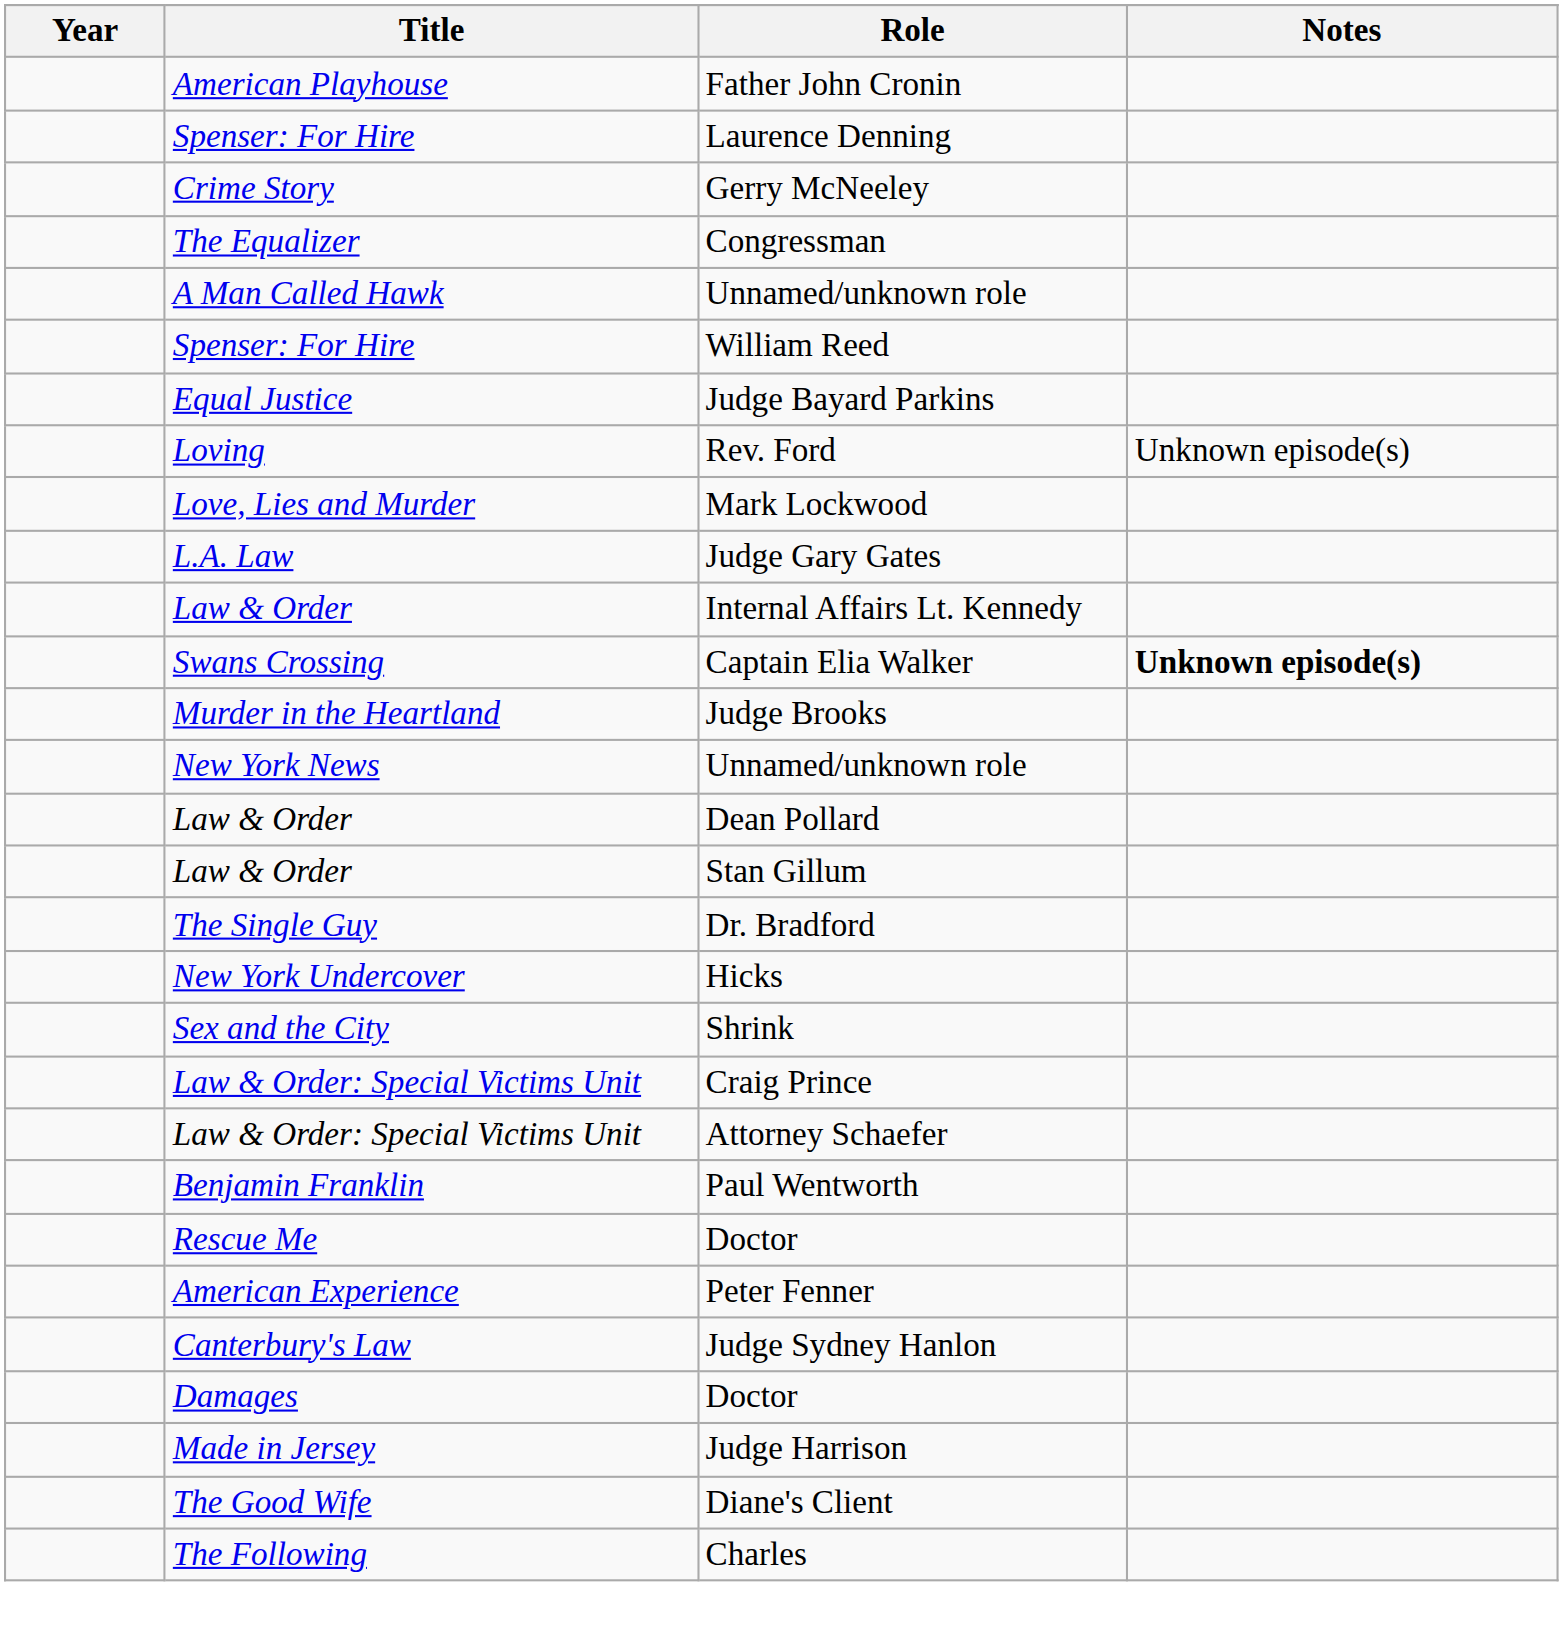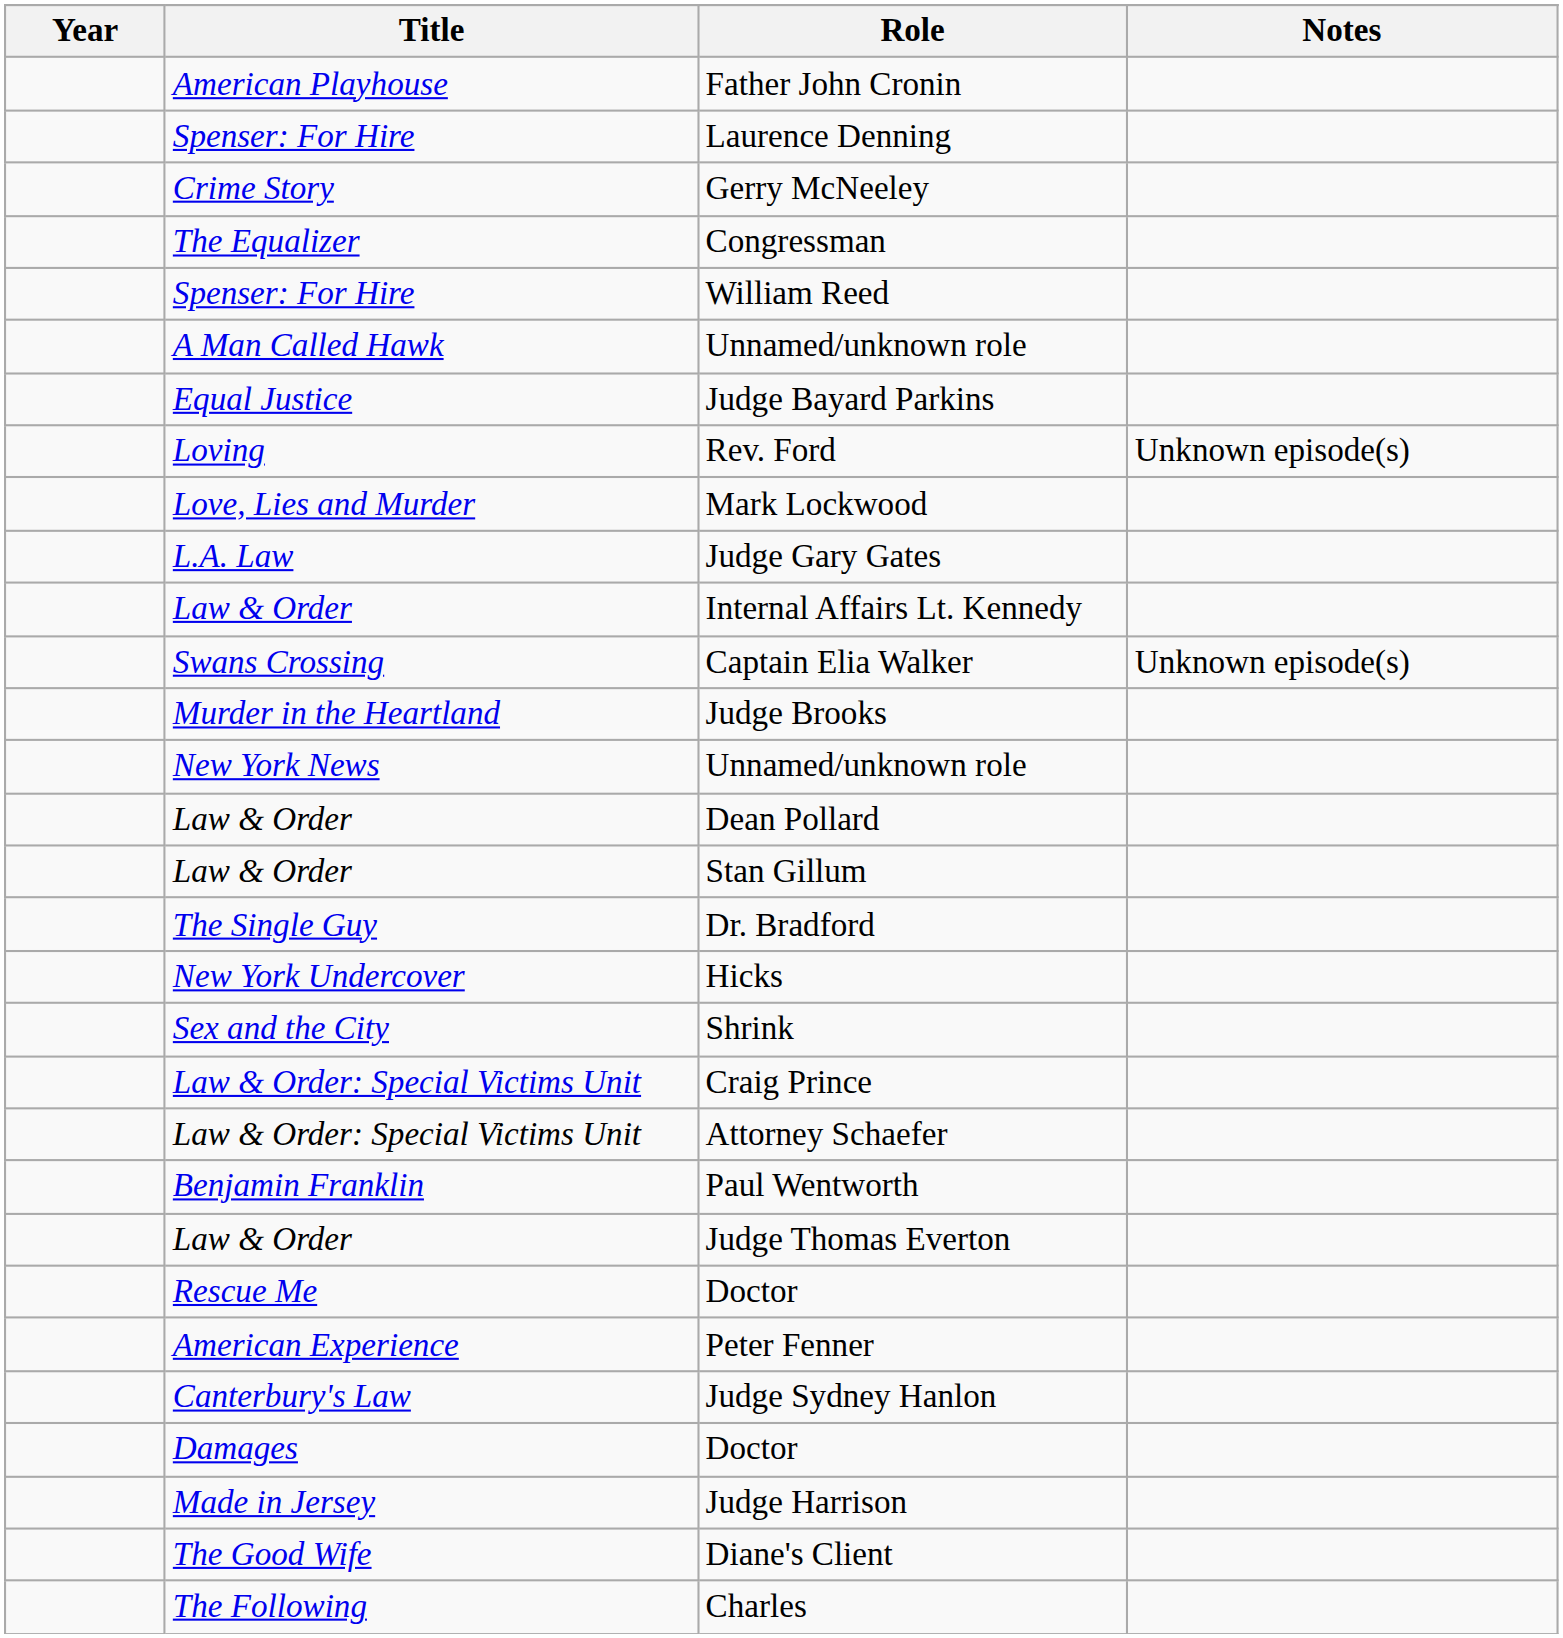 <table class="wikitable sortable">
 <tr>
 </tr>
 <tr>
 <th width="70">Year</th>
 <th width="250">Title</th>
 <th width="200">Role</th>
 <th width="200">Notes</th>
 </tr>
 <tr>
 <td></td>
 <td><em><a href='#'>American Playhouse</a></em></td>
 <td>Father John Cronin</td>
 <td></td>
 </tr>
 <tr>
 <td></td>
 <td><em><a href='#'>Spenser: For Hire</a></em></td>
 <td>Laurence Denning</td>
 <td></td>
 </tr>
 <tr>
 <td></td>
 <td><em><a href='#'>Crime Story</a></em></td>
 <td>Gerry McNeeley</td>
 <td></td>
 </tr>
 <tr>
 <td></td>
 <td><em><a href='#'>The Equalizer</a></em></td>
 <td>Congressman</td>
 <td></td>
 </tr>
 <tr>
 <td></td>
-<td><em><a href='#'>A Man Called Hawk</a></em></td>
-<td>Unnamed/unknown role</td>
+<td><em><a href='#'>Spenser: For Hire</a></em></td>
+<td>William Reed</td>
 <td></td>
 </tr>
 <tr>
 <td></td>
-<td><em><a href='#'>Spenser: For Hire</a></em></td>
-<td>William Reed</td>
+<td><em><a href='#'>A Man Called Hawk</a></em></td>
+<td>Unnamed/unknown role</td>
 <td></td>
 </tr>
 <tr>
 <td></td>
 <td><em><a href='#'>Equal Justice</a></em></td>
 <td>Judge Bayard Parkins</td>
 <td></td>
 </tr>
 <tr>
 <td></td>
 <td><em><a href='#'>Loving</a></em></td>
 <td>Rev. Ford</td>
 <td>Unknown episode(s)</td>
 </tr>
 <tr>
 <td></td>
 <td><em><a href='#'>Love, Lies and Murder</a></em></td>
 <td>Mark Lockwood</td>
 <td></td>
 </tr>
 <tr>
 <td></td>
 <td><em><a href='#'>L.A. Law</a></em></td>
 <td>Judge Gary Gates</td>
 <td></td>
 </tr>
 <tr>
 <td></td>
 <td><em><a href='#'>Law & Order</a></em></td>
 <td>Internal Affairs Lt. Kennedy</td>
 <td></td>
 </tr>
 <tr>
 <td></td>
 <td><em><a href='#'>Swans Crossing</a></em></td>
 <td>Captain Elia Walker</td>
-<td><strong>Unknown episode(s)</strong></td>
+<td>Unknown episode(s)</td>
 </tr>
 <tr>
 <td></td>
 <td><em><a href='#'>Murder in the Heartland</a></em></td>
 <td>Judge Brooks</td>
 <td></td>
 </tr>
 <tr>
 <td></td>
 <td><em><a href='#'>New York News</a></em></td>
 <td>Unnamed/unknown role</td>
 <td></td>
 </tr>
 <tr>
 <td></td>
 <td><em>Law & Order</em></td>
 <td>Dean Pollard</td>
 <td></td>
 </tr>
 <tr>
 <td></td>
 <td><em>Law & Order</em></td>
 <td>Stan Gillum</td>
 <td></td>
 </tr>
 <tr>
 <td></td>
 <td><em><a href='#'>The Single Guy</a></em></td>
 <td>Dr. Bradford</td>
 <td></td>
 </tr>
 <tr>
 <td></td>
 <td><em><a href='#'>New York Undercover</a></em></td>
 <td>Hicks</td>
 <td></td>
 </tr>
 <tr>
 <td></td>
 <td><em><a href='#'>Sex and the City</a></em></td>
 <td>Shrink</td>
 <td></td>
 </tr>
 <tr>
 <td></td>
 <td><em><a href='#'>Law & Order: Special Victims Unit</a></em></td>
 <td>Craig Prince</td>
 <td></td>
 </tr>
 <tr>
 <td></td>
 <td><em>Law & Order: Special Victims Unit</em></td>
 <td>Attorney Schaefer</td>
 <td></td>
 </tr>
 <tr>
 <td></td>
 <td><em><a href='#'>Benjamin Franklin</a></em></td>
 <td>Paul Wentworth</td>
 <td></td>
 </tr>
 <tr>
 <td></td>
+<td><em>Law & Order</em></td>
+<td>Judge Thomas Everton</td>
+<td></td>
+</tr>
+<tr>
+<td></td>
 <td><em><a href='#'>Rescue Me</a></em></td>
 <td>Doctor</td>
 <td></td>
 </tr>
 <tr>
 <td></td>
 <td><em><a href='#'>American Experience</a></em></td>
 <td>Peter Fenner</td>
 <td></td>
 </tr>
 <tr>
 <td></td>
 <td><em><a href='#'>Canterbury's Law</a></em></td>
 <td>Judge Sydney Hanlon</td>
 <td></td>
 </tr>
 <tr>
 <td></td>
 <td><em><a href='#'>Damages</a></em></td>
 <td>Doctor</td>
 <td></td>
 </tr>
 <tr>
 <td></td>
 <td><em><a href='#'>Made in Jersey</a></em></td>
 <td>Judge Harrison</td>
 <td></td>
 </tr>
 <tr>
 <td></td>
 <td><em><a href='#'>The Good Wife</a></em></td>
 <td>Diane's Client</td>
 <td></td>
 </tr>
 <tr>
 <td></td>
 <td><em><a href='#'>The Following</a></em></td>
 <td>Charles</td>
 <td></td>
 </tr>
 </table>
